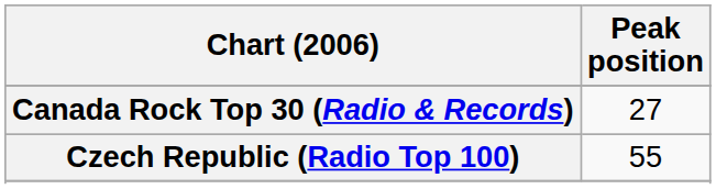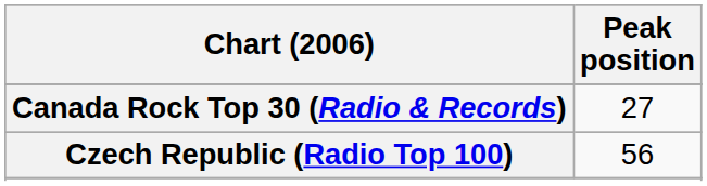 <table class="wikitable sortable plainrowheaders" style="text-align:center">
 <tr>
 <th scope="col">Chart (2006)</th>
 <th scope="col">Peak<br>position</th>
 </tr>
 <tr>
 </tr>
 <tr>
 </tr>
 <tr>
 <th scope="row">Canada Rock Top 30 (<em><a href='#'>Radio & Records</a></em>)</th>
 <td>27</td>
 </tr>
 <tr>
 <th scope="row">Czech Republic (<a href='#'>Radio Top 100</a>)</th>
-<td>55</td>
+<td>56</td>
 </tr>
 <tr>
 </tr>
 <tr>
 </tr>
 <tr>
 </tr>
 <tr>
 </tr>
 <tr>
 </tr>
 <tr>
 </tr>
 <tr>
 </tr>
 <tr>
 </tr>
 <tr>
 </tr>
 </table>
